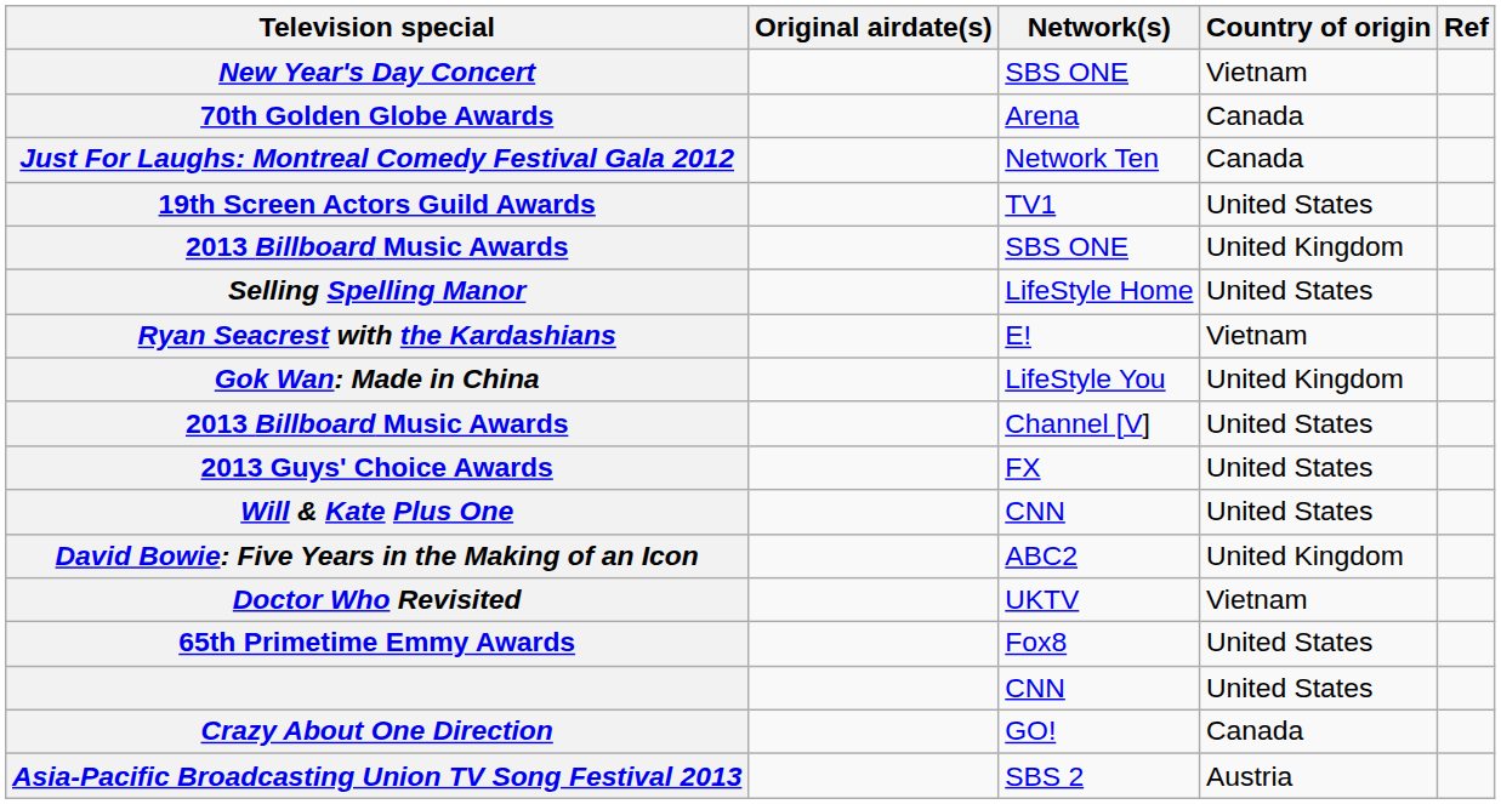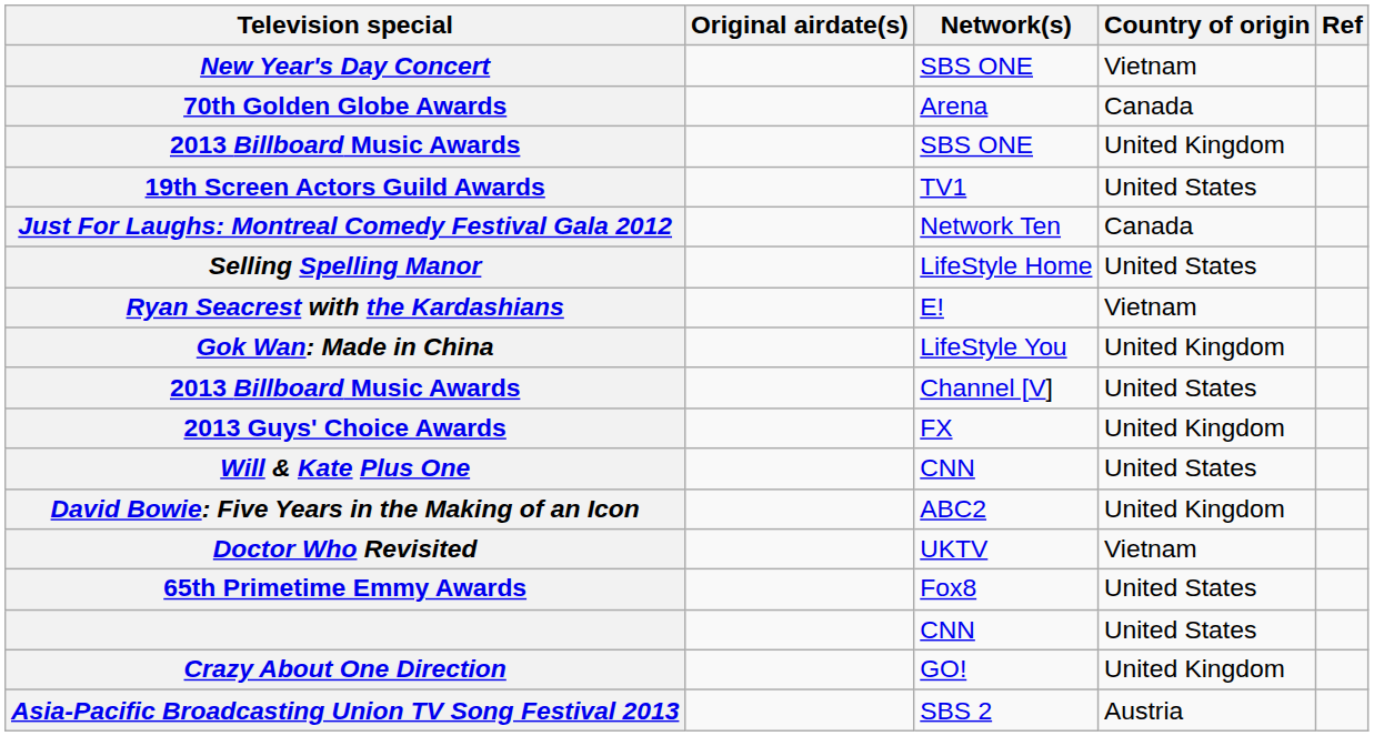 <table class="wikitable plainrowheaders sortable">
 <tr>
 <th scope="col">Television special</th>
 <th scope="col">Original airdate(s)</th>
 <th scope="col">Network(s)</th>
 <th scope="col">Country of origin</th>
 <th scope="col" class="unsortable">Ref</th>
 </tr>
 <tr>
 <th scope="row"><em><a href='#'>New Year's Day Concert</a></em></th>
 <td align=center></td>
 <td><a href='#'>SBS ONE</a></td>
 <td>Vietnam</td>
 <td align=center></td>
 </tr>
 <tr>
 <th scope="row"><a href='#'>70th Golden Globe Awards</a></th>
 <td align=center></td>
 <td><a href='#'>Arena</a></td>
 <td>Canada</td>
 <td align=center></td>
 </tr>
 <tr>
-<th scope="row"><em><a href='#'>Just For Laughs: Montreal Comedy Festival Gala 2012</a></em></th>
+<th scope="row"><a href='#'>2013 <em>Billboard</em> Music Awards</a></th>
 <td align=center></td>
-<td><a href='#'>Network Ten</a></td>
-<td>Canada</td>
+<td><a href='#'>SBS ONE</a></td>
+<td>United Kingdom</td>
 <td align=center></td>
 </tr>
 <tr>
 <th scope="row"><a href='#'>19th Screen Actors Guild Awards</a></th>
 <td align=center></td>
 <td><a href='#'>TV1</a></td>
 <td>United States</td>
 <td align=center></td>
 </tr>
 <tr>
-<th scope="row"><a href='#'>2013 <em>Billboard</em> Music Awards</a></th>
+<th scope="row"><em><a href='#'>Just For Laughs: Montreal Comedy Festival Gala 2012</a></em></th>
 <td align=center></td>
-<td><a href='#'>SBS ONE</a></td>
-<td>United Kingdom</td>
+<td><a href='#'>Network Ten</a></td>
+<td>Canada</td>
 <td align=center></td>
 </tr>
 <tr>
 <th scope="row"><em>Selling <a href='#'>Spelling Manor</a></em></th>
 <td align=center></td>
 <td><a href='#'>LifeStyle Home</a></td>
 <td>United States</td>
 <td align=center></td>
 </tr>
 <tr>
 <th scope="row"><em><a href='#'>Ryan Seacrest</a> with <a href='#'>the Kardashians</a></em></th>
 <td align=center></td>
 <td><a href='#'>E!</a></td>
 <td>Vietnam</td>
 <td align=center></td>
 </tr>
 <tr>
 <th scope="row"><em><a href='#'>Gok Wan</a>: Made in China</em></th>
 <td align=center></td>
 <td><a href='#'>LifeStyle You</a></td>
 <td>United Kingdom</td>
 <td align=center></td>
 </tr>
 <tr>
 <th scope="row"><a href='#'>2013 <em>Billboard</em> Music Awards</a></th>
 <td align=center></td>
 <td><a href='#'>Channel [V</a>]</td>
 <td>United States</td>
 <td align=center></td>
 </tr>
 <tr>
 <th scope="row"><a href='#'>2013 Guys' Choice Awards</a></th>
 <td align=center></td>
 <td><a href='#'>FX</a></td>
-<td>United States</td>
+<td>United Kingdom</td>
 <td align=center></td>
 </tr>
 <tr>
 <th scope="row"><em><a href='#'>Will</a> & <a href='#'>Kate</a> <a href='#'>Plus One</a></em></th>
 <td align=center></td>
 <td><a href='#'>CNN</a></td>
 <td>United States</td>
 <td align=center></td>
 </tr>
 <tr>
 <th scope="row"><em><a href='#'>David Bowie</a>: Five Years in the Making of an Icon</em></th>
 <td align=center></td>
 <td><a href='#'>ABC2</a></td>
 <td>United Kingdom</td>
 <td align=center></td>
 </tr>
 <tr>
 <th scope="row"><em><a href='#'>Doctor Who</a> Revisited</em></th>
 <td align=center></td>
 <td><a href='#'>UKTV</a></td>
 <td>Vietnam</td>
 <td align=center></td>
 </tr>
 <tr>
 <th scope="row"><a href='#'>65th Primetime Emmy Awards</a></th>
 <td align=center></td>
 <td><a href='#'>Fox8</a></td>
 <td>United States</td>
 <td align=center></td>
 </tr>
 <tr>
 <th scope="row"><em></em></th>
 <td align=center></td>
 <td><a href='#'>CNN</a></td>
 <td>United States</td>
 <td align=center></td>
 </tr>
 <tr>
 <th scope="row"><em><a href='#'>Crazy About One Direction</a></em></th>
 <td align=center></td>
 <td><a href='#'>GO!</a></td>
-<td>Canada</td>
+<td>United Kingdom</td>
 <td align=center></td>
 </tr>
 <tr>
 <th scope="row"><em><a href='#'>Asia-Pacific Broadcasting Union TV Song Festival 2013</a></em></th>
 <td align=center></td>
 <td><a href='#'>SBS 2</a></td>
 <td>Austria</td>
 <td align=center></td>
 </tr>
 </table>
